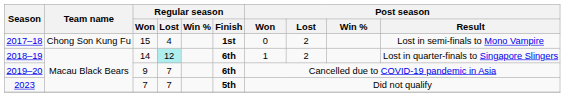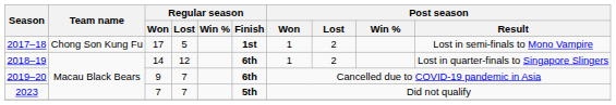 <table class="wikitable" style="font-size: 95%; text-align:center;">
 <tr>
 <th rowspan="2">Season</th>
 <th rowspan="2">Team name</th>
 <th colspan="4">Regular season</th>
 <th colspan="4">Post season</th>
 </tr>
 <tr>
 <th>Won</th>
 <th>Lost</th>
 <th>Win %</th>
 <th>Finish</th>
 <th>Won</th>
 <th>Lost</th>
 <th>Win %</th>
 <th>Result</th>
 </tr>
 <tr>
 <td><a href='#'>2017–18</a></td>
 <td>Chong Son Kung Fu</td>
-<td>15</td>
-<td>4</td>
+<td>17</td>
+<td>5</td>
 <td></td>
 <td><strong>1st</strong></td>
-<td>0</td>
+<td>1</td>
 <td>2</td>
 <td></td>
 <td colspan="4">Lost in semi-finals to <a href='#'>Mono Vampire</a></td>
 </tr>
 <tr>
 <td><a href='#'>2018–19</a></td>
 <td rowspan="3">Macau Black Bears</td>
 <td>14</td>
-<td style="background: paleturquoise;">12</td>
+<td>12</td>
 <td></td>
 <td><strong>6th</strong></td>
 <td>1</td>
 <td>2</td>
 <td></td>
 <td colspan="4">Lost in quarter-finals to <a href='#'>Singapore Slingers</a></td>
 </tr>
 <tr>
 <td><a href='#'>2019–20</a></td>
 <td>9</td>
 <td>7</td>
 <td></td>
 <td><strong>6th</strong></td>
 <td colspan="4">Cancelled due to <a href='#'>COVID-19 pandemic in Asia</a></td>
 </tr>
 <tr>
 <td><a href='#'>2023</a></td>
 <td>7</td>
 <td>7</td>
 <td></td>
 <td><strong>5th</strong></td>
 <td colspan="4">Did not qualify</td>
 </tr>
 <tr>
 </tr>
 </table>
